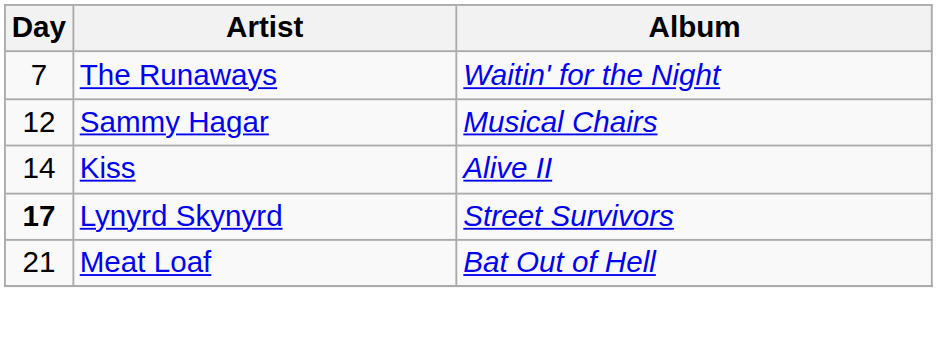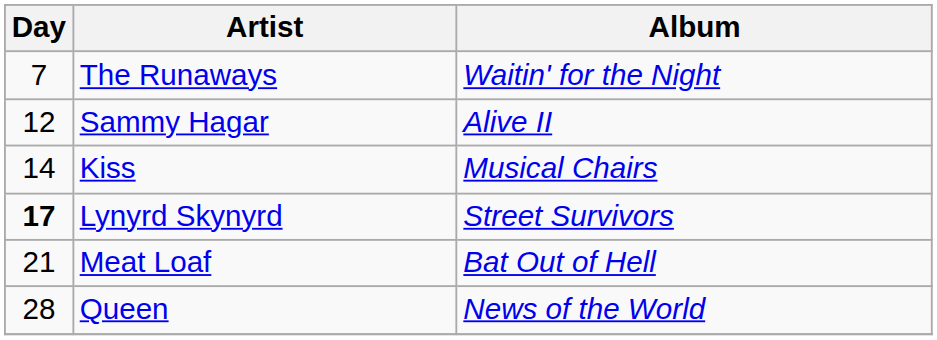 <table class="wikitable" border="1">
 <tr>
 <th>Day</th>
 <th width="200">Artist</th>
 <th width="250">Album</th>
 </tr>
 <tr>
 <td style="text-align:center;" rowspan="1">7</td>
 <td><a href='#'>The Runaways</a></td>
 <td><em><a href='#'>Waitin' for the Night</a></em></td>
 </tr>
 <tr>
 <td style="text-align:center;" rowspan="1">12</td>
 <td><a href='#'>Sammy Hagar</a></td>
-<td><em><a href='#'>Musical Chairs</a></em></td>
+<td><em><a href='#'>Alive II</a></em></td>
 </tr>
 <tr>
 <td style="text-align:center;" rowspan="1">14</td>
 <td><a href='#'>Kiss</a></td>
-<td><em><a href='#'>Alive II</a></em></td>
+<td><em><a href='#'>Musical Chairs</a></em></td>
 </tr>
 <tr>
 <td style="text-align:center;" rowspan="1"><strong>17</strong></td>
 <td><a href='#'>Lynyrd Skynyrd</a></td>
 <td><em><a href='#'>Street Survivors</a></em></td>
 </tr>
 <tr>
 <td style="text-align:center;" rowspan="1">21</td>
 <td><a href='#'>Meat Loaf</a></td>
 <td><em><a href='#'>Bat Out of Hell</a></em></td>
 </tr>
 <tr>
+<td rowspan="1" style="text-align:center;">28</td>
+<td><a href='#'>Queen</a></td>
+<td><em><a href='#'>News of the World</a></em></td>
+</tr>
+<tr>
 </tr>
 </table>
